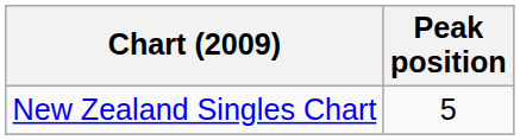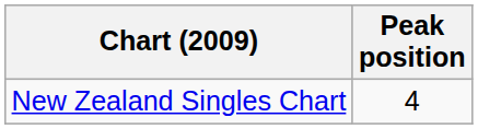 <table class="wikitable">
 <tr>
 <th>Chart (2009)</th>
 <th>Peak <br> position</th>
 </tr>
 <tr>
 <td><a href='#'>New Zealand Singles Chart</a></td>
-<td align="center">5</td>
+<td align="center">4</td>
 </tr>
 </table>
